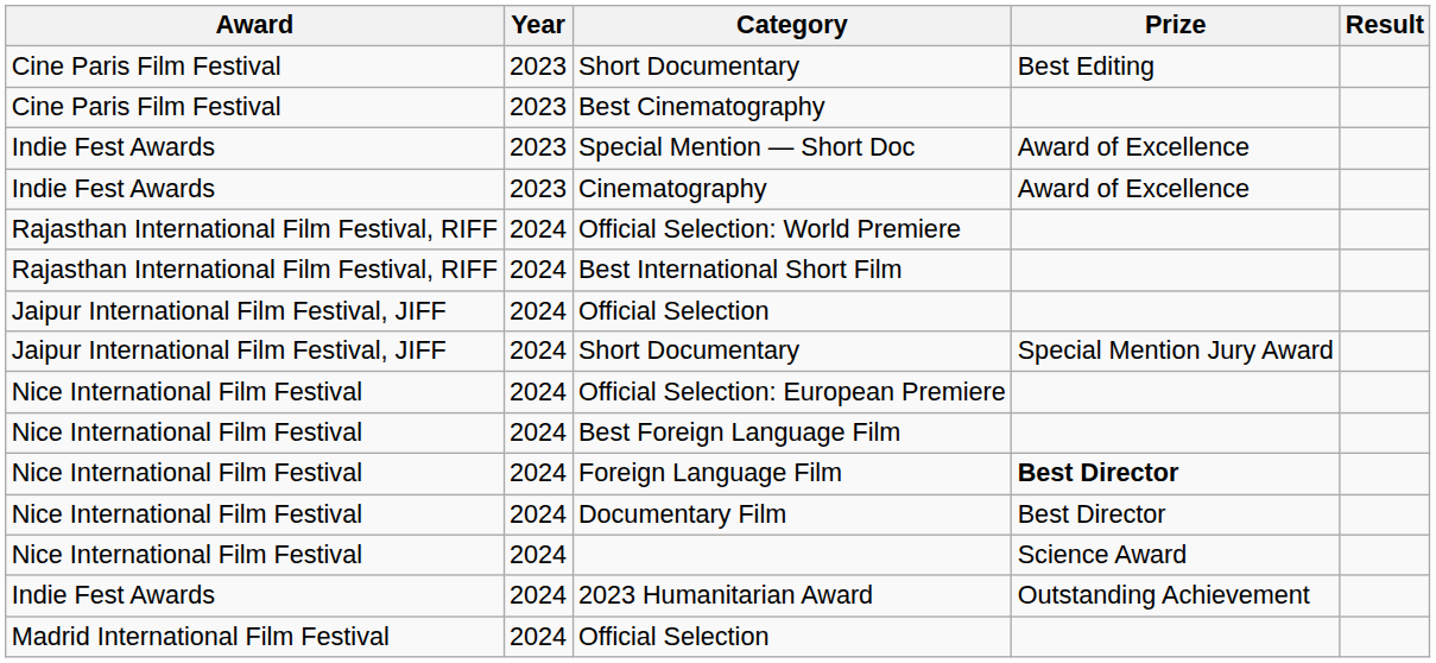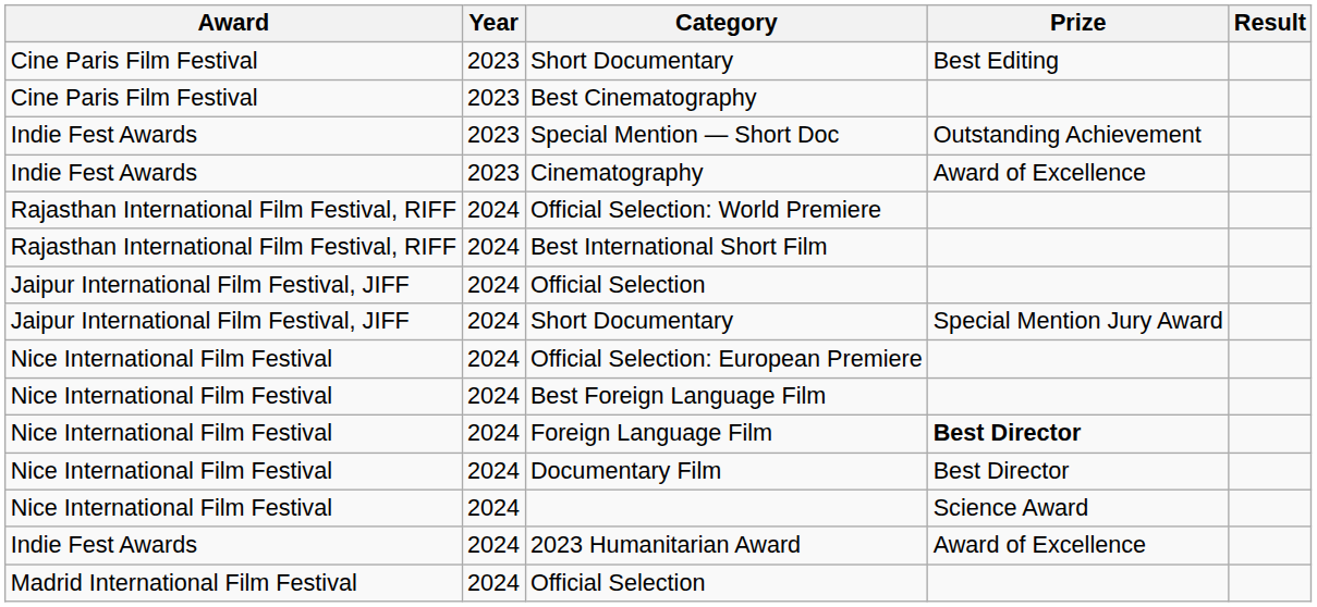 <table class="wikitable sortable">
 <tr>
 <th>Award</th>
 <th>Year</th>
 <th>Category</th>
 <th>Prize</th>
 <th>Result</th>
 </tr>
 <tr>
 <td>Cine Paris Film Festival</td>
 <td>2023</td>
 <td>Short Documentary</td>
 <td>Best Editing</td>
 <td></td>
 </tr>
 <tr>
 <td>Cine Paris Film Festival</td>
 <td>2023</td>
 <td>Best Cinematography</td>
 <td></td>
 <td></td>
 </tr>
 <tr>
 <td>Indie Fest Awards</td>
 <td>2023</td>
 <td>Special Mention — Short Doc</td>
-<td>Award of Excellence</td>
+<td>Outstanding Achievement</td>
 <td></td>
 </tr>
 <tr>
 <td>Indie Fest Awards</td>
 <td>2023</td>
 <td>Cinematography</td>
 <td>Award of Excellence</td>
 <td></td>
 </tr>
 <tr>
 <td>Rajasthan International Film Festival, RIFF</td>
 <td>2024</td>
 <td>Official Selection: World Premiere</td>
 <td></td>
 <td></td>
 </tr>
 <tr>
 <td>Rajasthan International Film Festival, RIFF</td>
 <td>2024</td>
 <td>Best International Short Film</td>
 <td></td>
 <td></td>
 </tr>
 <tr>
 <td>Jaipur International Film Festival, JIFF</td>
 <td>2024</td>
 <td>Official Selection</td>
 <td></td>
 <td></td>
 </tr>
 <tr>
 <td>Jaipur International Film Festival, JIFF</td>
 <td>2024</td>
 <td>Short Documentary</td>
 <td>Special Mention Jury Award</td>
 <td></td>
 </tr>
 <tr>
 <td>Nice International Film Festival</td>
 <td>2024</td>
 <td>Official Selection: European Premiere</td>
 <td></td>
 <td></td>
 </tr>
 <tr>
 <td>Nice International Film Festival</td>
 <td>2024</td>
 <td>Best Foreign Language Film</td>
 <td></td>
 <td></td>
 </tr>
 <tr>
 <td>Nice International Film Festival</td>
 <td>2024</td>
 <td>Foreign Language Film</td>
 <td><strong>Best Director</strong></td>
 <td></td>
 </tr>
 <tr>
 <td>Nice International Film Festival</td>
 <td>2024</td>
 <td>Documentary Film</td>
 <td>Best Director</td>
 <td></td>
 </tr>
 <tr>
 <td>Nice International Film Festival</td>
 <td>2024</td>
 <td></td>
 <td>Science Award</td>
 <td></td>
 </tr>
 <tr>
 <td>Indie Fest Awards</td>
 <td>2024</td>
 <td>2023 Humanitarian Award</td>
-<td>Outstanding Achievement</td>
+<td>Award of Excellence</td>
 <td></td>
 </tr>
 <tr>
 <td>Madrid International Film Festival</td>
 <td>2024</td>
 <td>Official Selection</td>
 <td></td>
 <td></td>
 </tr>
 </table>
